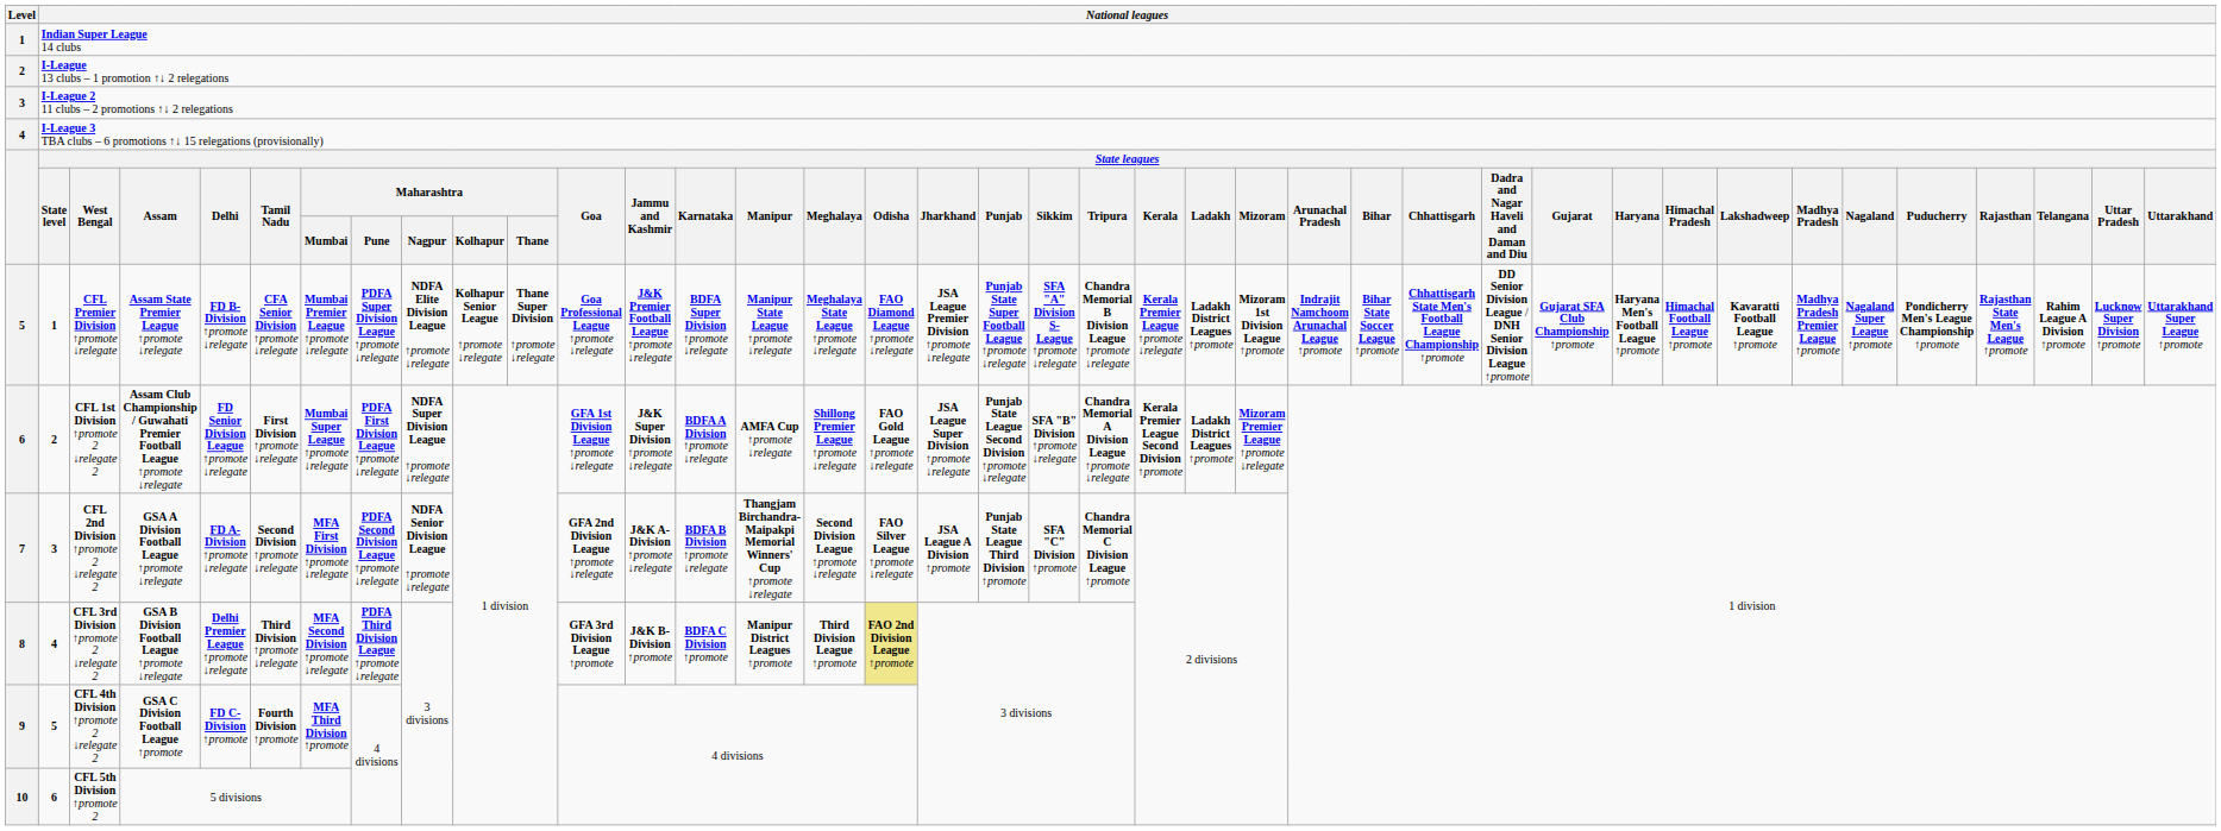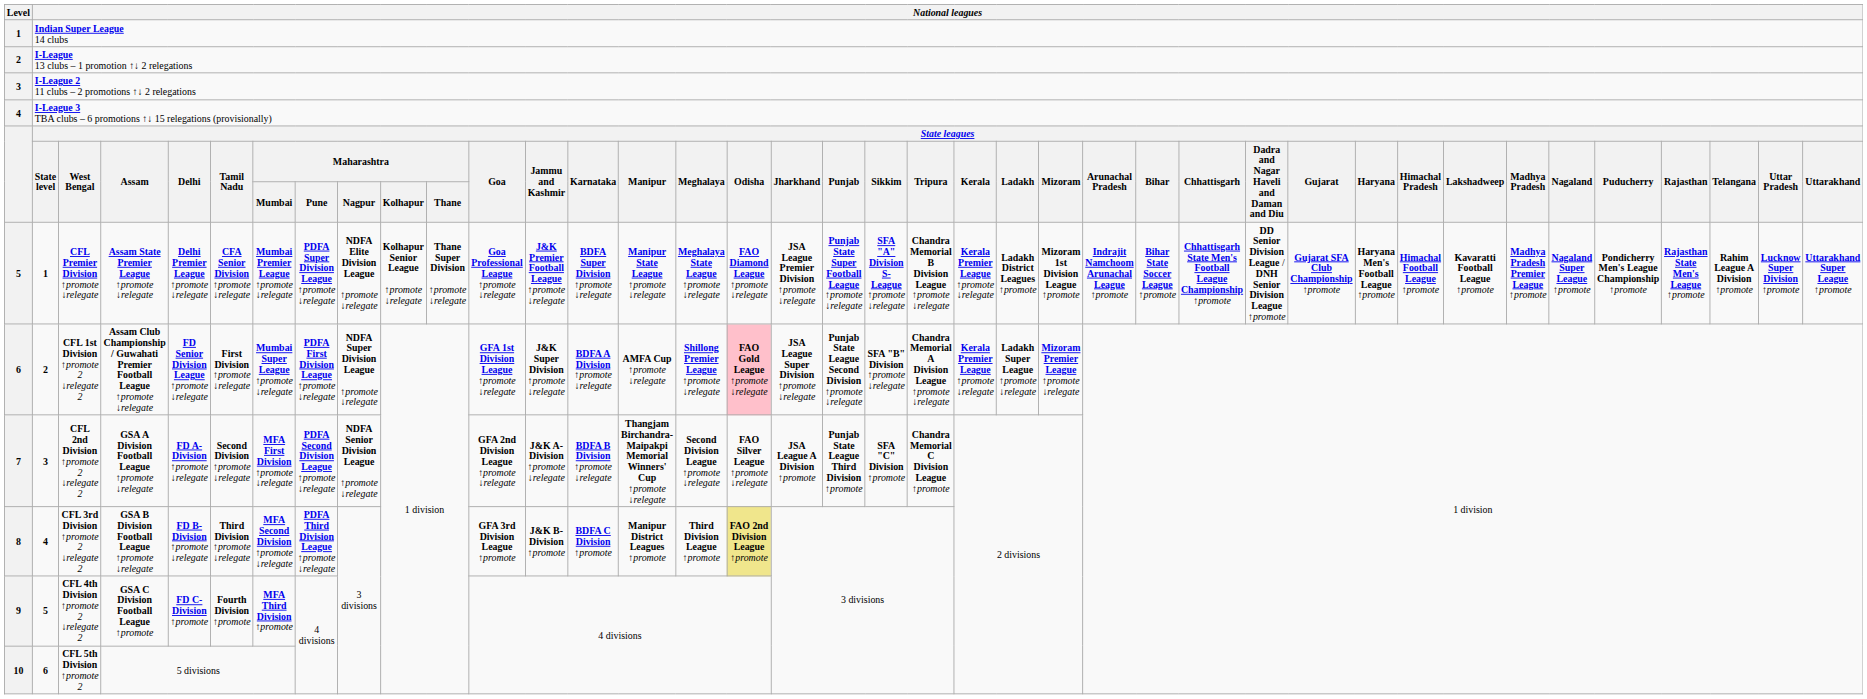 <table class="wikitable" style="text-align: center; font-size: 11px;" width="100%;">
 <tr>
 <th><span>Level</span></th>
 <th colspan="38"><span><em>National leagues</em></span></th>
 </tr>
 <tr>
 <th>1</th>
 <td colspan="38" align="left"><strong><a href='#'>Indian Super League</a></strong> <br> 14 clubs</td>
 </tr>
 <tr>
 <th>2</th>
 <td colspan="38" align="left"><strong><a href='#'>I-League</a></strong> <br> 13 clubs – 1 promotion ↑↓ 2 relegations</td>
 </tr>
 <tr>
 <th>3</th>
 <td colspan="38" align="left"><strong><a href='#'>I-League 2</a></strong> <br> 11 clubs – 2 promotions ↑↓ 2 relegations</td>
 </tr>
 <tr>
 <th>4</th>
 <td colspan="38" align="left"><strong><a href='#'>I-League 3</a></strong> <br> TBA clubs – 6 promotions ↑↓ 15 relegations (provisionally)</td>
 </tr>
 <tr>
 <th rowspan="3"></th>
 <th colspan="38"><span><em><a href='#'>State leagues</a></em></span></th>
 </tr>
 <tr>
 <th rowspan="2">State level</th>
 <th rowspan="2" width="4%">West Bengal</th>
 <th rowspan="2" width="4%">Assam</th>
 <th rowspan="2" width="4%">Delhi</th>
 <th rowspan="2" width="4%">Tamil Nadu</th>
 <th colspan="5" width="4%">Maharashtra</th>
 <th rowspan="2" width="4%">Goa</th>
 <th rowspan="2" width="4%">Jammu and Kashmir</th>
 <th rowspan="2" width="4%">Karnataka</th>
 <th rowspan="2" width="4%">Manipur</th>
 <th rowspan="2" width="4%">Meghalaya</th>
 <th rowspan="2" width="4%">Odisha</th>
 <th rowspan="2" width="4%">Jharkhand</th>
 <th rowspan="2" width="4%">Punjab</th>
 <th rowspan="2" width="4%">Sikkim</th>
 <th rowspan="2" width="4%">Tripura</th>
 <th rowspan="2" width="4%">Kerala</th>
 <th rowspan="2" width="4%">Ladakh</th>
 <th rowspan="2" width="4%">Mizoram</th>
 <th rowspan="2" width!="4%">Arunachal Pradesh</th>
 <th rowspan="2" width="4%">Bihar</th>
 <th rowspan="2" width="4%">Chhattisgarh</th>
 <th rowspan="2" width="4%">Dadra and Nagar Haveli and Daman and Diu</th>
 <th rowspan="2" width="4%">Gujarat</th>
 <th rowspan="2" width="4%">Haryana</th>
 <th rowspan="2" width="4%">Himachal Pradesh</th>
 <th rowspan="2" width="4%">Lakshadweep</th>
 <th rowspan="2" width="4%">Madhya Pradesh</th>
 <th rowspan="2" width="4%">Nagaland</th>
 <th rowspan="2" width="4%">Puducherry</th>
 <th rowspan="2" width="4%">Rajasthan</th>
 <th rowspan="2" width="4%">Telangana</th>
 <th rowspan="2" width="4%">Uttar Pradesh</th>
 <th rowspan="2" width="4%">Uttarakhand</th>
 </tr>
 <tr>
 <th width="4%">Mumbai</th>
 <th width="4%">Pune</th>
 <th width="4%">Nagpur</th>
 <th width="4%">Kolhapur</th>
 <th width="4%">Thane</th>
 </tr>
 <tr>
 <th>5</th>
 <td><strong>1</strong></td>
 <td><strong><a href='#'>CFL Premier Division</a></strong><br><em>↑promote</em> <em>↓relegate</em></td>
 <td><strong><a href='#'>Assam State Premier League</a></strong><br><em>↑promote</em> <em>↓relegate</em></td>
-<td><strong><a href='#'>FD B-Division</a></strong><br><em>↑promote</em> <em>↓relegate</em></td>
+<td><strong><a href='#'>Delhi Premier League</a></strong><br><em>↑promote</em> <em>↓relegate</em></td>
 <td><strong><a href='#'>CFA Senior Division</a></strong><br><em>↑promote</em> <em>↓relegate</em></td>
 <td><strong><a href='#'>Mumbai Premier League</a></strong><br><em>↑promote</em> <em>↓relegate</em></td>
 <td><strong><a href='#'>PDFA Super Division League</a></strong><br><em>↑promote</em> <em>↓relegate</em></td>
 <td><strong>NDFA Elite Division League</strong> <br><br><em>↑promote</em> <em>↓relegate</em></td>
 <td><strong>Kolhapur Senior League</strong> <br><br><em>↑promote</em> <em>↓relegate</em></td>
 <td><strong>Thane Super Division</strong> <br><br><em>↑promote</em> <em>↓relegate</em></td>
 <td><strong><a href='#'>Goa Professional League</a></strong><br><em>↑promote</em> <em>↓relegate</em></td>
 <td><strong><a href='#'>J&K Premier Football League</a></strong><br><em>↑promote</em> <em>↓relegate</em></td>
 <td><strong><a href='#'>BDFA Super Division</a></strong><br><em>↑promote</em> <em>↓relegate</em></td>
 <td><strong><a href='#'>Manipur State League</a></strong><br><em>↑promote</em> <em>↓relegate</em></td>
 <td><strong><a href='#'>Meghalaya State League</a></strong><br><em>↑promote</em> <em>↓relegate</em></td>
 <td><strong><a href='#'>FAO Diamond League</a></strong><br><em>↑promote</em> <em>↓relegate</em></td>
 <td><strong>JSA League Premier Division</strong><br><em>↑promote</em> <em>↓relegate</em></td>
 <td><strong><a href='#'>Punjab State Super Football League</a></strong><br><em>↑promote</em> <em>↓relegate</em></td>
 <td><strong><a href='#'>SFA "A" Division S-League</a></strong><br><em>↑promote</em> <em>↓relegate</em></td>
 <td><strong>Chandra Memorial B Division League</strong><br><em>↑promote</em> <em>↓relegate</em></td>
 <td><strong><a href='#'>Kerala Premier League</a></strong><br><em>↑promote</em> <em>↓relegate</em></td>
 <td><strong>Ladakh District Leagues</strong><br><em>↑promote</em></td>
 <td><strong>Mizoram 1st Division League</strong><br><em>↑promote</em></td>
 <td><strong><a href='#'>Indrajit Namchoom Arunachal League</a></strong><br><em>↑promote</em></td>
 <td><strong><a href='#'>Bihar State Soccer League</a></strong><br><em>↑promote</em></td>
 <td><strong><a href='#'>Chhattisgarh State Men's Football League Championship</a></strong><br><em>↑promote</em></td>
 <td><strong>DD Senior Division League</strong> / <strong>DNH Senior Division League</strong><br><em>↑promote</em></td>
 <td><strong><a href='#'>Gujarat SFA Club Championship</a></strong><br><em>↑promote</em></td>
 <td><strong>Haryana Men's Football League</strong><br><em>↑promote</em></td>
 <td><strong><a href='#'>Himachal Football League</a></strong><br><em>↑promote</em></td>
 <td><strong>Kavaratti Football League</strong><br><em>↑promote</em></td>
 <td><strong><a href='#'>Madhya Pradesh Premier League</a></strong><br><em>↑promote</em></td>
 <td><strong><a href='#'>Nagaland Super League</a></strong><br><em>↑promote</em></td>
 <td><strong>Pondicherry Men's League Championship</strong><br><em>↑promote</em></td>
 <td><strong><a href='#'>Rajasthan State Men's League</a></strong><br><em>↑promote</em></td>
 <td><strong>Rahim League A Division</strong><br><em>↑promote</em></td>
 <td><strong><a href='#'>Lucknow Super Division</a></strong><br><em>↑promote</em></td>
 <td><strong><a href='#'>Uttarakhand Super League</a></strong><br><em>↑promote</em></td>
 </tr>
 <tr>
 <th>6</th>
 <td><strong>2</strong></td>
 <td><strong>CFL 1st Division</strong><br><em>↑promote 2</em> <em>↓relegate 2</em></td>
 <td><strong>Assam Club Championship / Guwahati Premier Football League</strong><br><em>↑promote</em> <em>↓relegate</em></td>
 <td><strong><a href='#'>FD Senior Division League</a></strong><br><em>↑promote</em> <em>↓relegate</em></td>
 <td><strong>First Division</strong><br><em>↑promote</em> <em>↓relegate</em></td>
 <td><strong><a href='#'>Mumbai Super League</a></strong><br><em>↑promote</em> <em>↓relegate</em></td>
 <td><strong><a href='#'>PDFA First Division League</a></strong><br><em>↑promote</em> <em>↓relegate</em></td>
 <td><strong>NDFA Super Division League</strong> <br><br><em>↑promote</em> <em>↓relegate</em></td>
 <td colspan="2" rowspan="5">1 division</td>
 <td><strong><a href='#'>GFA 1st Division League</a></strong><br><em>↑promote</em> <em>↓relegate</em></td>
 <td><strong>J&K Super Division</strong><br><em>↑promote</em> <em>↓relegate</em></td>
 <td><strong><a href='#'>BDFA A Division</a></strong><br><em>↑promote</em> <em>↓relegate</em></td>
 <td><strong>AMFA Cup</strong><br><em>↑promote</em> <em>↓relegate</em></td>
 <td><strong><a href='#'>Shillong Premier League</a></strong><br><em>↑promote</em> <em>↓relegate</em></td>
-<td><strong>FAO Gold League</strong><br><em>↑promote</em> <em>↓relegate</em></td>
+<td style="background: pink;"><strong>FAO Gold League</strong><br><em>↑promote</em> <em>↓relegate</em></td>
 <td><strong>JSA League Super Division</strong><br><em>↑promote</em> <em>↓relegate</em></td>
 <td><strong>Punjab State League Second Division</strong><br><em>↑promote</em> <em>↓relegate</em></td>
 <td><strong>SFA "B" Division</strong><br><em>↑promote</em> <em>↓relegate</em></td>
 <td><strong>Chandra Memorial A Division League</strong><br><em>↑promote</em> <em>↓relegate</em></td>
-<td><strong>Kerala Premier League Second Division</strong><br><em>↑promote</em></td>
-<td><strong>Ladakh District Leagues</strong><br><em>↑promote</em></td>
+<td><strong><a href='#'>Kerala Premier League</a></strong><br><em>↑promote</em> <em>↓relegate</em></td>
+<td><strong>Ladakh Super League</strong><br><em>↑promote</em> <em>↓relegate</em></td>
 <td><strong><a href='#'>Mizoram Premier League</a></strong><br><em>↑promote</em> <em>↓relegate</em></td>
 <td colspan="15" rowspan="5">1 division</td>
 </tr>
 <tr>
 <th>7</th>
 <td><strong>3</strong></td>
 <td><strong>CFL 2nd Division</strong><br><em>↑promote 2</em> <em>↓relegate 2</em></td>
 <td><strong>GSA A Division Football League</strong><br><em>↑promote</em> <em>↓relegate</em></td>
 <td><strong><a href='#'>FD A-Division</a></strong><br><em>↑promote</em> <em>↓relegate</em></td>
 <td><strong>Second Division</strong><br><em>↑promote</em> <em>↓relegate</em></td>
 <td><strong><a href='#'>MFA First Division</a></strong><br><em>↑promote</em> <em>↓relegate</em></td>
 <td><strong><a href='#'>PDFA Second Division League</a></strong><br><em>↑promote</em> <em>↓relegate</em></td>
 <td><strong>NDFA Senior Division League</strong> <br><br><em>↑promote</em> <em>↓relegate</em></td>
 <td><strong>GFA 2nd Division League</strong><br><em>↑promote</em> <em>↓relegate</em></td>
 <td><strong>J&K A-Division</strong><br><em>↑promote</em> <em>↓relegate</em></td>
 <td><strong><a href='#'>BDFA B Division</a></strong><br><em>↑promote</em> <em>↓relegate</em></td>
 <td><strong>Thangjam Birchandra-Maipakpi Memorial Winners' Cup</strong><br><em>↑promote</em> <em>↓relegate</em></td>
 <td><strong>Second Division League</strong><br><em>↑promote</em> <em>↓relegate</em></td>
 <td><strong>FAO Silver League</strong><br><em>↑promote</em> <em>↓relegate</em></td>
 <td><strong>JSA League A Division</strong><br><em>↑promote</em></td>
 <td><strong>Punjab State League Third Division</strong><br><em>↑promote</em></td>
 <td><strong>SFA "C" Division</strong><br><em>↑promote</em></td>
 <td><strong>Chandra Memorial C Division League</strong><br><em>↑promote</em></td>
 <td colspan="3" rowspan="4">2 divisions</td>
 </tr>
 <tr>
 <th>8</th>
 <td><strong>4</strong></td>
 <td><strong>CFL 3rd Division</strong><br><em>↑promote 2</em> <em>↓relegate 2</em></td>
 <td><strong>GSA B Division Football League</strong><br><em>↑promote</em> <em>↓relegate</em></td>
-<td><strong><a href='#'>Delhi Premier League</a></strong><br><em>↑promote</em> <em>↓relegate</em></td>
+<td><strong><a href='#'>FD B-Division</a></strong><br><em>↑promote</em> <em>↓relegate</em></td>
 <td><strong>Third Division</strong><br><em>↑promote</em> <em>↓relegate</em></td>
 <td><strong><a href='#'>MFA Second Division</a></strong><br><em>↑promote</em> <em>↓relegate</em></td>
 <td><strong><a href='#'>PDFA Third Division League</a></strong><br><em>↑promote</em> <em>↓relegate</em></td>
 <td rowspan="3">3 divisions</td>
 <td><strong>GFA 3rd Division League</strong><br><em>↑promote</em></td>
 <td><strong>J&K B-Division</strong><br><em>↑promote</em></td>
 <td><strong><a href='#'>BDFA C Division</a></strong><br><em>↑promote</em></td>
 <td><strong>Manipur District Leagues</strong><br><em>↑promote</em></td>
 <td><strong>Third Division League</strong><br><em>↑promote</em></td>
 <td style="background: khaki;"><strong>FAO 2nd Division League</strong><br><em>↑promote</em></td>
 <td colspan="4" rowspan="3">3 divisions</td>
 </tr>
 <tr>
 <th>9</th>
 <td><strong>5</strong></td>
 <td><strong>CFL 4th Division</strong><br><em>↑promote 2</em> <em>↓relegate 2</em></td>
 <td><strong>GSA C Division Football League</strong><br><em>↑promote</em></td>
 <td><strong><a href='#'>FD C-Division</a></strong><br><em>↑promote</em></td>
 <td><strong>Fourth Division</strong><br><em>↑promote</em></td>
 <td><strong><a href='#'>MFA Third Division</a></strong><br><em>↑promote</em></td>
 <td rowspan="2">4 divisions</td>
 <td colspan="6" rowspan="2">4 divisions</td>
 </tr>
 <tr>
 <th>10</th>
 <td><strong>6</strong></td>
 <td><strong>CFL 5th Division</strong><br><em>↑promote 2</em></td>
 <td colspan="4">5 divisions</td>
 </tr>
 </table>
